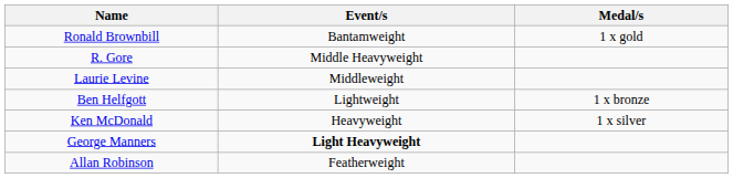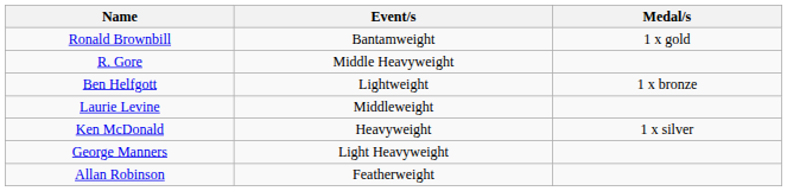 <table class="wikitable" style="text-align: center">
 <tr>
 <th width=250>Name</th>
 <th width=350>Event/s</th>
 <th width=250>Medal/s</th>
 </tr>
 <tr>
 <td><a href='#'>Ronald Brownbill</a></td>
 <td>Bantamweight</td>
 <td>1 x gold</td>
 </tr>
 <tr>
 <td><a href='#'>R. Gore</a></td>
 <td>Middle Heavyweight</td>
 <td></td>
 </tr>
 <tr>
+<td><a href='#'>Ben Helfgott</a></td>
+<td>Lightweight</td>
+<td>1 x bronze</td>
+</tr>
+<tr>
 <td><a href='#'>Laurie Levine</a></td>
 <td>Middleweight</td>
 <td></td>
-</tr>
-<tr>
-<td><a href='#'>Ben Helfgott</a></td>
-<td>Lightweight</td>
-<td>1 x bronze</td>
 </tr>
 <tr>
 <td><a href='#'>Ken McDonald</a></td>
 <td>Heavyweight</td>
 <td>1 x silver</td>
 </tr>
 <tr>
 <td><a href='#'>George Manners</a></td>
-<td><strong>Light Heavyweight</strong></td>
+<td>Light Heavyweight</td>
 <td></td>
 </tr>
 <tr>
 <td><a href='#'>Allan Robinson</a></td>
 <td>Featherweight</td>
 <td></td>
 </tr>
 </table>
